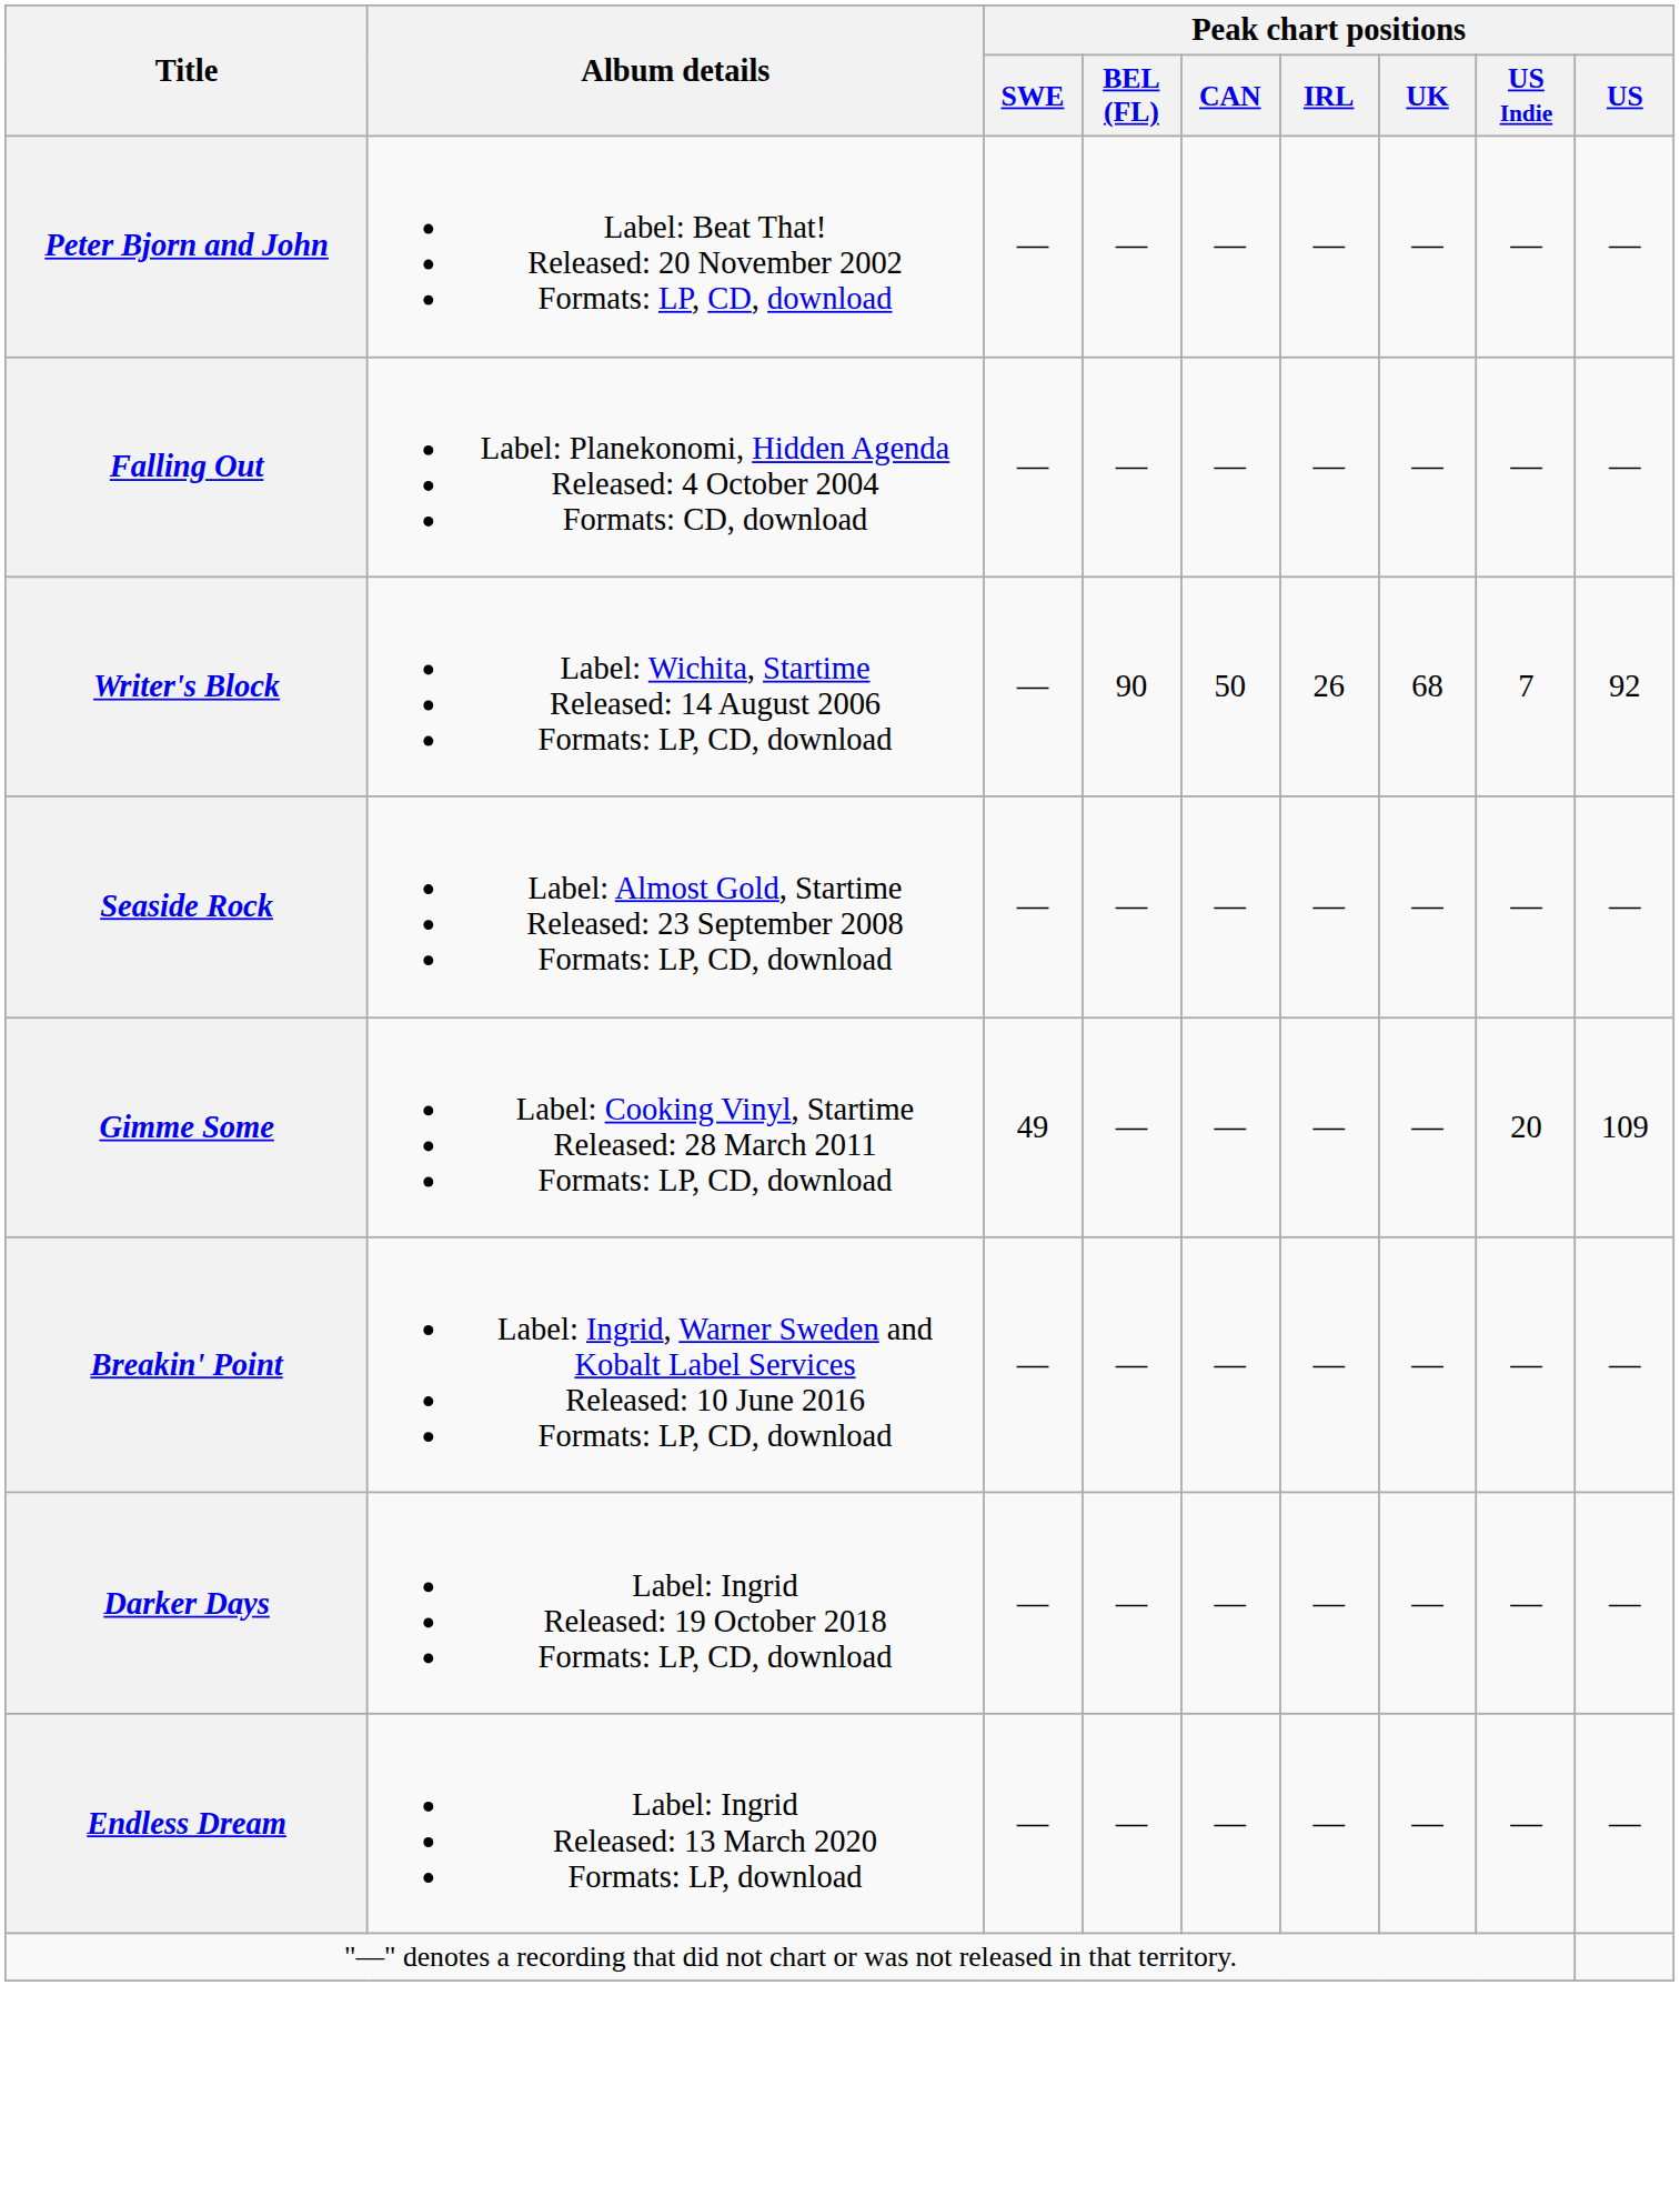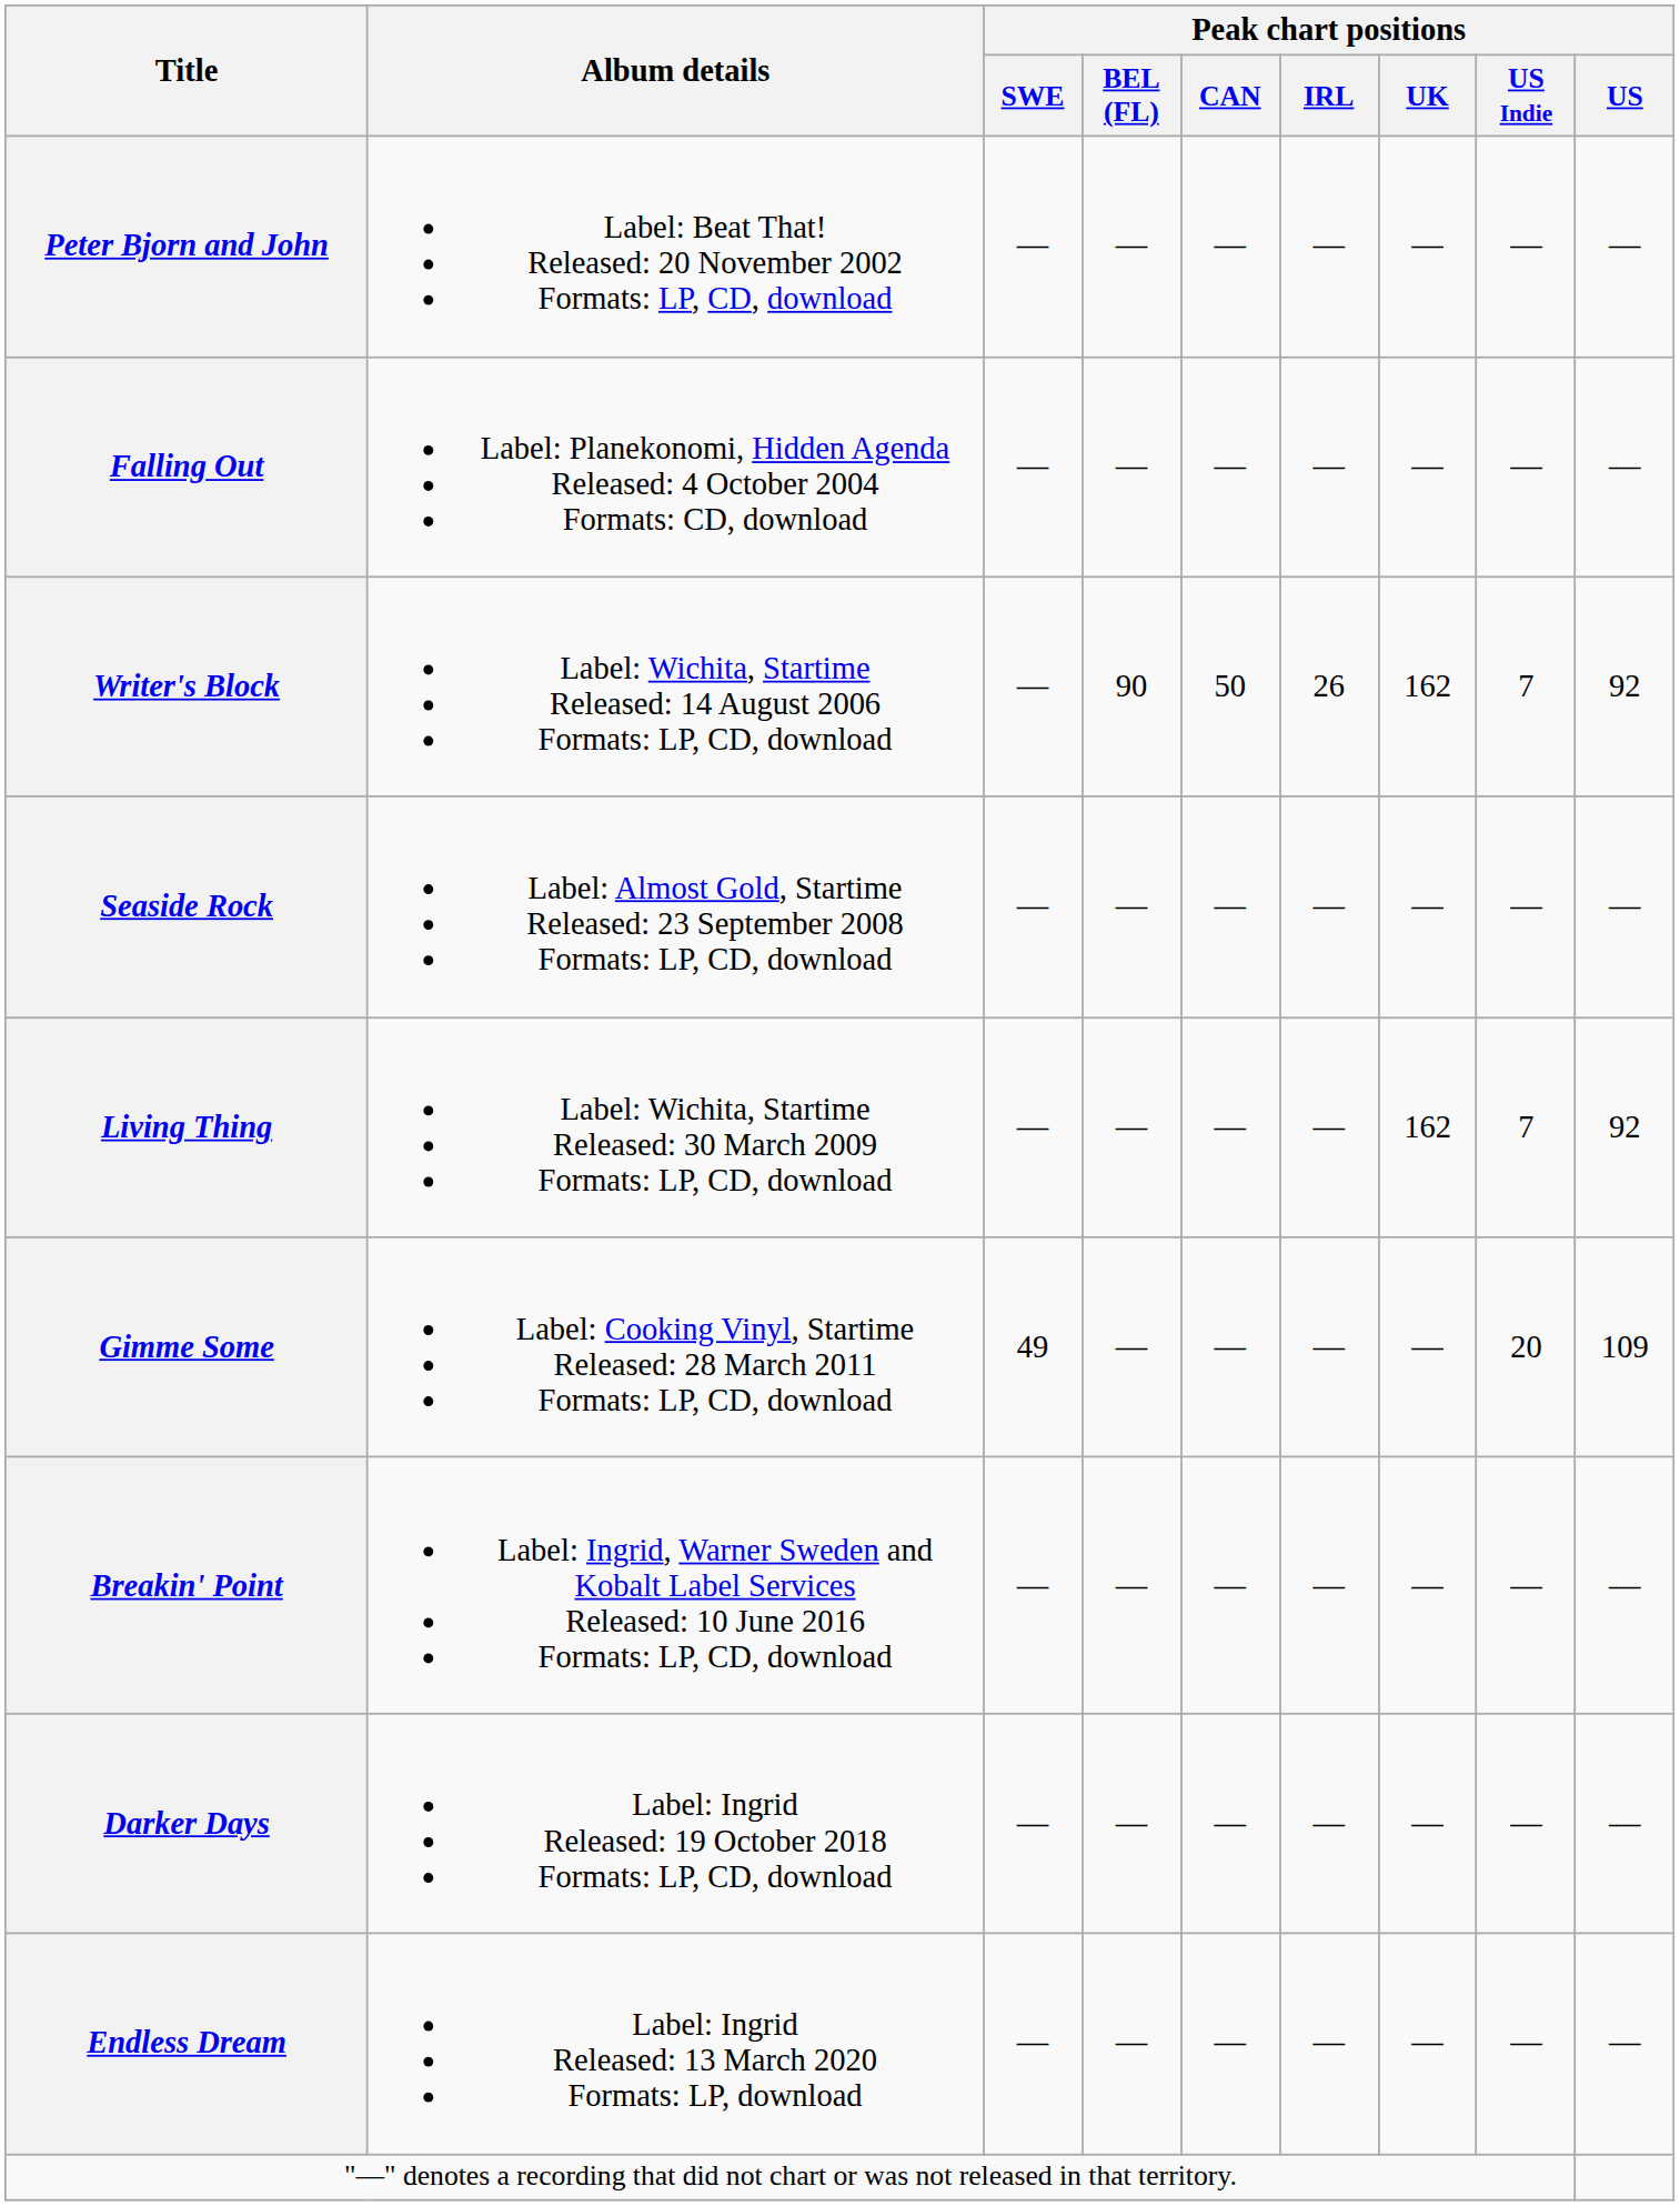 <table class="wikitable plainrowheaders" style="text-align:center;">
 <tr>
 <th scope="col" rowspan="2" style="width:11em;">Title</th>
 <th scope="col" rowspan="2" style="width:19em;">Album details</th>
 <th scope="col" colspan="7">Peak chart positions</th>
 </tr>
 <tr>
 <th scope="col" style="width:3em;font-size:90%;"><a href='#'>SWE</a><br></th>
 <th scope="col" style="width:3em;font-size:90%;"><a href='#'>BEL<br>(FL)</a><br></th>
 <th scope="col" style="width:3em;font-size:90%;"><a href='#'>CAN</a><br></th>
 <th scope="col" style="width:3em;font-size:90%;"><a href='#'>IRL</a><br></th>
 <th scope="col" style="width:3em;font-size:90%;"><a href='#'>UK</a><br></th>
 <th scope="col" style="width:3em;font-size:90%;"><a href='#'>US<br><small>Indie</small></a><br></th>
 <th scope="col" style="width:3em;font-size:90%;"><a href='#'>US</a><br></th>
 </tr>
 <tr>
 <th scope="row"><em><a href='#'>Peter Bjorn and John</a></em></th>
 <td><br><ul><li>Label: Beat That!</li><li>Released: 20 November 2002</li><li>Formats: <a href='#'>LP</a>, <a href='#'>CD</a>, <a href='#'>download</a></li></ul></td>
 <td>—</td>
 <td>—</td>
 <td>—</td>
 <td>—</td>
 <td>—</td>
 <td>—</td>
 <td>—</td>
 </tr>
 <tr>
 <th scope="row"><em><a href='#'>Falling Out</a></em></th>
 <td><br><ul><li>Label: Planekonomi, <a href='#'>Hidden Agenda</a></li><li>Released: 4 October 2004</li><li>Formats: CD, download</li></ul></td>
 <td>—</td>
 <td>—</td>
 <td>—</td>
 <td>—</td>
 <td>—</td>
 <td>—</td>
 <td>—</td>
 </tr>
 <tr>
 <th scope="row"><em><a href='#'>Writer's Block</a></em></th>
 <td><br><ul><li>Label: <a href='#'>Wichita</a>, <a href='#'>Startime</a></li><li>Released: 14 August 2006</li><li>Formats: LP, CD, download</li></ul></td>
 <td>—</td>
 <td>90</td>
 <td>50</td>
 <td>26</td>
-<td>68</td>
+<td>162</td>
 <td>7</td>
 <td>92</td>
 </tr>
 <tr>
 <th scope="row"><em><a href='#'>Seaside Rock</a></em></th>
 <td><br><ul><li>Label: <a href='#'>Almost Gold</a>, Startime</li><li>Released: 23 September 2008</li><li>Formats: LP, CD, download</li></ul></td>
 <td>—</td>
 <td>—</td>
 <td>—</td>
 <td>—</td>
 <td>—</td>
 <td>—</td>
 <td>—</td>
+</tr>
+<tr>
+<th scope="row"><em><a href='#'>Living Thing</a></em></th>
+<td><br><ul><li>Label: Wichita, Startime</li><li>Released: 30 March 2009</li><li>Formats: LP, CD, download</li></ul></td>
+<td>—</td>
+<td>—</td>
+<td>—</td>
+<td>—</td>
+<td>162</td>
+<td>7</td>
+<td>92</td>
 </tr>
 <tr>
 <th scope="row"><em><a href='#'>Gimme Some</a></em></th>
 <td><br><ul><li>Label: <a href='#'>Cooking Vinyl</a>, Startime</li><li>Released: 28 March 2011</li><li>Formats: LP, CD, download</li></ul></td>
 <td>49</td>
 <td>—</td>
 <td>—</td>
 <td>—</td>
 <td>—</td>
 <td>20</td>
 <td>109</td>
 </tr>
 <tr>
 <th scope="row"><em><a href='#'>Breakin' Point</a></em></th>
 <td><br><ul><li>Label: <a href='#'>Ingrid</a>, <a href='#'>Warner Sweden</a> and <a href='#'>Kobalt Label Services</a></li><li>Released: 10 June 2016</li><li>Formats: LP, CD, download</li></ul></td>
 <td>—</td>
 <td>—</td>
 <td>—</td>
 <td>—</td>
 <td>—</td>
 <td>—</td>
 <td>—</td>
 </tr>
 <tr>
 <th scope="row"><em><a href='#'>Darker Days</a></em></th>
 <td><br><ul><li>Label: Ingrid</li><li>Released: 19 October 2018</li><li>Formats: LP, CD, download</li></ul></td>
 <td>—</td>
 <td>—</td>
 <td>—</td>
 <td>—</td>
 <td>—</td>
 <td>—</td>
 <td>—</td>
 </tr>
 <tr>
 <th scope="row"><em><a href='#'>Endless Dream</a></em></th>
 <td><br><ul><li>Label: Ingrid</li><li>Released: 13 March 2020</li><li>Formats: LP, download</li></ul></td>
 <td>—</td>
 <td>—</td>
 <td>—</td>
 <td>—</td>
 <td>—</td>
 <td>—</td>
 <td>—</td>
 </tr>
 <tr>
 <td colspan="8" style="font-size:90%">"—" denotes a recording that did not chart or was not released in that territory.</td>
 </tr>
 </table>
